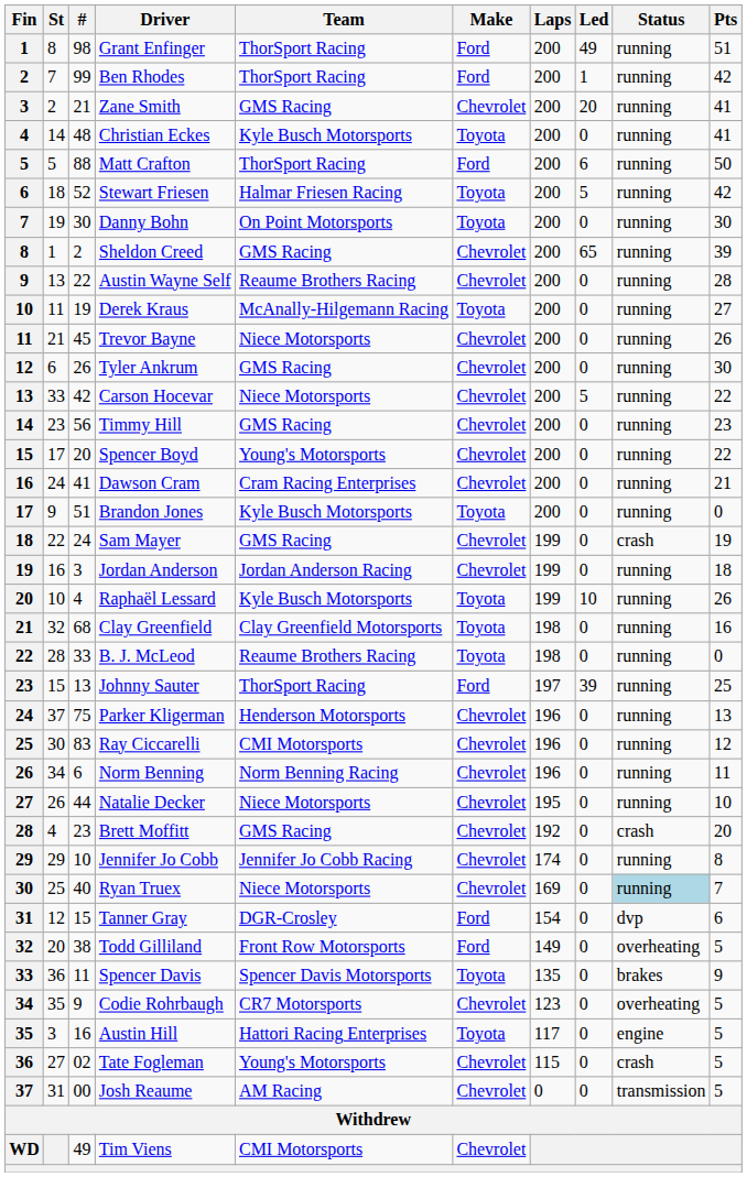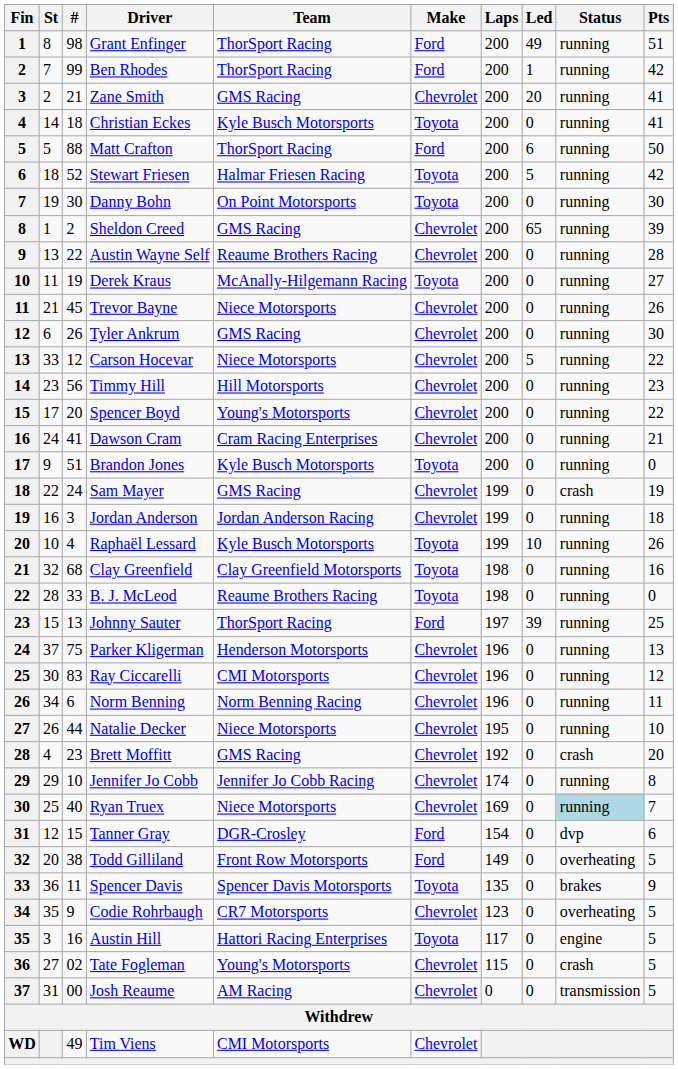 <table class="wikitable" style="font-size:95%">
 <tr>
 <th>Fin</th>
 <th>St</th>
 <th>#</th>
 <th>Driver</th>
 <th>Team</th>
 <th>Make</th>
 <th>Laps</th>
 <th>Led</th>
 <th>Status</th>
 <th>Pts</th>
 </tr>
 <tr>
 <th>1</th>
 <td>8</td>
 <td>98</td>
 <td><a href='#'>Grant Enfinger</a></td>
 <td><a href='#'>ThorSport Racing</a></td>
 <td><a href='#'>Ford</a></td>
 <td>200</td>
 <td>49</td>
 <td>running</td>
 <td>51</td>
 </tr>
 <tr>
 <th>2</th>
 <td>7</td>
 <td>99</td>
 <td><a href='#'>Ben Rhodes</a></td>
 <td><a href='#'>ThorSport Racing</a></td>
 <td><a href='#'>Ford</a></td>
 <td>200</td>
 <td>1</td>
 <td>running</td>
 <td>42</td>
 </tr>
 <tr>
 <th>3</th>
 <td>2</td>
 <td>21</td>
 <td><a href='#'>Zane Smith</a></td>
 <td><a href='#'>GMS Racing</a></td>
 <td><a href='#'>Chevrolet</a></td>
 <td>200</td>
 <td>20</td>
 <td>running</td>
 <td>41</td>
 </tr>
 <tr>
 <th>4</th>
 <td>14</td>
-<td>48</td>
+<td>18</td>
 <td><a href='#'>Christian Eckes</a></td>
 <td><a href='#'>Kyle Busch Motorsports</a></td>
 <td><a href='#'>Toyota</a></td>
 <td>200</td>
 <td>0</td>
 <td>running</td>
 <td>41</td>
 </tr>
 <tr>
 <th>5</th>
 <td>5</td>
 <td>88</td>
 <td><a href='#'>Matt Crafton</a></td>
 <td><a href='#'>ThorSport Racing</a></td>
 <td><a href='#'>Ford</a></td>
 <td>200</td>
 <td>6</td>
 <td>running</td>
 <td>50</td>
 </tr>
 <tr>
 <th>6</th>
 <td>18</td>
 <td>52</td>
 <td><a href='#'>Stewart Friesen</a></td>
 <td><a href='#'>Halmar Friesen Racing</a></td>
 <td><a href='#'>Toyota</a></td>
 <td>200</td>
 <td>5</td>
 <td>running</td>
 <td>42</td>
 </tr>
 <tr>
 <th>7</th>
 <td>19</td>
 <td>30</td>
 <td><a href='#'>Danny Bohn</a></td>
 <td><a href='#'>On Point Motorsports</a></td>
 <td><a href='#'>Toyota</a></td>
 <td>200</td>
 <td>0</td>
 <td>running</td>
 <td>30</td>
 </tr>
 <tr>
 <th>8</th>
 <td>1</td>
 <td>2</td>
 <td><a href='#'>Sheldon Creed</a></td>
 <td><a href='#'>GMS Racing</a></td>
 <td><a href='#'>Chevrolet</a></td>
 <td>200</td>
 <td>65</td>
 <td>running</td>
 <td>39</td>
 </tr>
 <tr>
 <th>9</th>
 <td>13</td>
 <td>22</td>
 <td><a href='#'>Austin Wayne Self</a></td>
 <td><a href='#'>Reaume Brothers Racing</a></td>
 <td><a href='#'>Chevrolet</a></td>
 <td>200</td>
 <td>0</td>
 <td>running</td>
 <td>28</td>
 </tr>
 <tr>
 <th>10</th>
 <td>11</td>
 <td>19</td>
 <td><a href='#'>Derek Kraus</a></td>
 <td><a href='#'>McAnally-Hilgemann Racing</a></td>
 <td><a href='#'>Toyota</a></td>
 <td>200</td>
 <td>0</td>
 <td>running</td>
 <td>27</td>
 </tr>
 <tr>
 <th>11</th>
 <td>21</td>
 <td>45</td>
 <td><a href='#'>Trevor Bayne</a></td>
 <td><a href='#'>Niece Motorsports</a></td>
 <td><a href='#'>Chevrolet</a></td>
 <td>200</td>
 <td>0</td>
 <td>running</td>
 <td>26</td>
 </tr>
 <tr>
 <th>12</th>
 <td>6</td>
 <td>26</td>
 <td><a href='#'>Tyler Ankrum</a></td>
 <td><a href='#'>GMS Racing</a></td>
 <td><a href='#'>Chevrolet</a></td>
 <td>200</td>
 <td>0</td>
 <td>running</td>
 <td>30</td>
 </tr>
 <tr>
 <th>13</th>
 <td>33</td>
-<td>42</td>
+<td>12</td>
 <td><a href='#'>Carson Hocevar</a></td>
 <td><a href='#'>Niece Motorsports</a></td>
 <td><a href='#'>Chevrolet</a></td>
 <td>200</td>
 <td>5</td>
 <td>running</td>
 <td>22</td>
 </tr>
 <tr>
 <th>14</th>
 <td>23</td>
 <td>56</td>
 <td><a href='#'>Timmy Hill</a></td>
-<td><a href='#'>GMS Racing</a></td>
+<td><a href='#'>Hill Motorsports</a></td>
 <td><a href='#'>Chevrolet</a></td>
 <td>200</td>
 <td>0</td>
 <td>running</td>
 <td>23</td>
 </tr>
 <tr>
 <th>15</th>
 <td>17</td>
 <td>20</td>
 <td><a href='#'>Spencer Boyd</a></td>
 <td><a href='#'>Young's Motorsports</a></td>
 <td><a href='#'>Chevrolet</a></td>
 <td>200</td>
 <td>0</td>
 <td>running</td>
 <td>22</td>
 </tr>
 <tr>
 <th>16</th>
 <td>24</td>
 <td>41</td>
 <td><a href='#'>Dawson Cram</a></td>
 <td><a href='#'>Cram Racing Enterprises</a></td>
 <td><a href='#'>Chevrolet</a></td>
 <td>200</td>
 <td>0</td>
 <td>running</td>
 <td>21</td>
 </tr>
 <tr>
 <th>17</th>
 <td>9</td>
 <td>51</td>
 <td><a href='#'>Brandon Jones</a></td>
 <td><a href='#'>Kyle Busch Motorsports</a></td>
 <td><a href='#'>Toyota</a></td>
 <td>200</td>
 <td>0</td>
 <td>running</td>
 <td>0</td>
 </tr>
 <tr>
 <th>18</th>
 <td>22</td>
 <td>24</td>
 <td><a href='#'>Sam Mayer</a></td>
 <td><a href='#'>GMS Racing</a></td>
 <td><a href='#'>Chevrolet</a></td>
 <td>199</td>
 <td>0</td>
 <td>crash</td>
 <td>19</td>
 </tr>
 <tr>
 <th>19</th>
 <td>16</td>
 <td>3</td>
 <td><a href='#'>Jordan Anderson</a></td>
 <td><a href='#'>Jordan Anderson Racing</a></td>
 <td><a href='#'>Chevrolet</a></td>
 <td>199</td>
 <td>0</td>
 <td>running</td>
 <td>18</td>
 </tr>
 <tr>
 <th>20</th>
 <td>10</td>
 <td>4</td>
 <td><a href='#'>Raphaël Lessard</a></td>
 <td><a href='#'>Kyle Busch Motorsports</a></td>
 <td><a href='#'>Toyota</a></td>
 <td>199</td>
 <td>10</td>
 <td>running</td>
 <td>26</td>
 </tr>
 <tr>
 <th>21</th>
 <td>32</td>
 <td>68</td>
 <td><a href='#'>Clay Greenfield</a></td>
 <td><a href='#'>Clay Greenfield Motorsports</a></td>
 <td><a href='#'>Toyota</a></td>
 <td>198</td>
 <td>0</td>
 <td>running</td>
 <td>16</td>
 </tr>
 <tr>
 <th>22</th>
 <td>28</td>
 <td>33</td>
 <td><a href='#'>B. J. McLeod</a></td>
 <td><a href='#'>Reaume Brothers Racing</a></td>
 <td><a href='#'>Toyota</a></td>
 <td>198</td>
 <td>0</td>
 <td>running</td>
 <td>0</td>
 </tr>
 <tr>
 <th>23</th>
 <td>15</td>
 <td>13</td>
 <td><a href='#'>Johnny Sauter</a></td>
 <td><a href='#'>ThorSport Racing</a></td>
 <td><a href='#'>Ford</a></td>
 <td>197</td>
 <td>39</td>
 <td>running</td>
 <td>25</td>
 </tr>
 <tr>
 <th>24</th>
 <td>37</td>
 <td>75</td>
 <td><a href='#'>Parker Kligerman</a></td>
 <td><a href='#'>Henderson Motorsports</a></td>
 <td><a href='#'>Chevrolet</a></td>
 <td>196</td>
 <td>0</td>
 <td>running</td>
 <td>13</td>
 </tr>
 <tr>
 <th>25</th>
 <td>30</td>
 <td>83</td>
 <td><a href='#'>Ray Ciccarelli</a></td>
 <td><a href='#'>CMI Motorsports</a></td>
 <td><a href='#'>Chevrolet</a></td>
 <td>196</td>
 <td>0</td>
 <td>running</td>
 <td>12</td>
 </tr>
 <tr>
 <th>26</th>
 <td>34</td>
 <td>6</td>
 <td><a href='#'>Norm Benning</a></td>
 <td><a href='#'>Norm Benning Racing</a></td>
 <td><a href='#'>Chevrolet</a></td>
 <td>196</td>
 <td>0</td>
 <td>running</td>
 <td>11</td>
 </tr>
 <tr>
 <th>27</th>
 <td>26</td>
 <td>44</td>
 <td><a href='#'>Natalie Decker</a></td>
 <td><a href='#'>Niece Motorsports</a></td>
 <td><a href='#'>Chevrolet</a></td>
 <td>195</td>
 <td>0</td>
 <td>running</td>
 <td>10</td>
 </tr>
 <tr>
 <th>28</th>
 <td>4</td>
 <td>23</td>
 <td><a href='#'>Brett Moffitt</a></td>
 <td><a href='#'>GMS Racing</a></td>
 <td><a href='#'>Chevrolet</a></td>
 <td>192</td>
 <td>0</td>
 <td>crash</td>
 <td>20</td>
 </tr>
 <tr>
 <th>29</th>
 <td>29</td>
 <td>10</td>
 <td><a href='#'>Jennifer Jo Cobb</a></td>
 <td><a href='#'>Jennifer Jo Cobb Racing</a></td>
 <td><a href='#'>Chevrolet</a></td>
 <td>174</td>
 <td>0</td>
 <td>running</td>
 <td>8</td>
 </tr>
 <tr>
 <th>30</th>
 <td>25</td>
 <td>40</td>
 <td><a href='#'>Ryan Truex</a></td>
 <td><a href='#'>Niece Motorsports</a></td>
 <td><a href='#'>Chevrolet</a></td>
 <td>169</td>
 <td>0</td>
 <td style="background: lightblue;">running</td>
 <td>7</td>
 </tr>
 <tr>
 <th>31</th>
 <td>12</td>
 <td>15</td>
 <td><a href='#'>Tanner Gray</a></td>
 <td><a href='#'>DGR-Crosley</a></td>
 <td><a href='#'>Ford</a></td>
 <td>154</td>
 <td>0</td>
 <td>dvp</td>
 <td>6</td>
 </tr>
 <tr>
 <th>32</th>
 <td>20</td>
 <td>38</td>
 <td><a href='#'>Todd Gilliland</a></td>
 <td><a href='#'>Front Row Motorsports</a></td>
 <td><a href='#'>Ford</a></td>
 <td>149</td>
 <td>0</td>
 <td>overheating</td>
 <td>5</td>
 </tr>
 <tr>
 <th>33</th>
 <td>36</td>
 <td>11</td>
 <td><a href='#'>Spencer Davis</a></td>
 <td><a href='#'>Spencer Davis Motorsports</a></td>
 <td><a href='#'>Toyota</a></td>
 <td>135</td>
 <td>0</td>
 <td>brakes</td>
 <td>9</td>
 </tr>
 <tr>
 <th>34</th>
 <td>35</td>
 <td>9</td>
 <td><a href='#'>Codie Rohrbaugh</a></td>
 <td><a href='#'>CR7 Motorsports</a></td>
 <td><a href='#'>Chevrolet</a></td>
 <td>123</td>
 <td>0</td>
 <td>overheating</td>
 <td>5</td>
 </tr>
 <tr>
 <th>35</th>
 <td>3</td>
 <td>16</td>
 <td><a href='#'>Austin Hill</a></td>
 <td><a href='#'>Hattori Racing Enterprises</a></td>
 <td><a href='#'>Toyota</a></td>
 <td>117</td>
 <td>0</td>
 <td>engine</td>
 <td>5</td>
 </tr>
 <tr>
 <th>36</th>
 <td>27</td>
 <td>02</td>
 <td><a href='#'>Tate Fogleman</a></td>
 <td><a href='#'>Young's Motorsports</a></td>
 <td><a href='#'>Chevrolet</a></td>
 <td>115</td>
 <td>0</td>
 <td>crash</td>
 <td>5</td>
 </tr>
 <tr>
 <th>37</th>
 <td>31</td>
 <td>00</td>
 <td><a href='#'>Josh Reaume</a></td>
 <td><a href='#'>AM Racing</a></td>
 <td><a href='#'>Chevrolet</a></td>
 <td>0</td>
 <td>0</td>
 <td>transmission</td>
 <td>5</td>
 </tr>
 <tr>
 <th colspan="10">Withdrew</th>
 </tr>
 <tr>
 <th>WD</th>
 <th></th>
 <td>49</td>
 <td><a href='#'>Tim Viens</a></td>
 <td><a href='#'>CMI Motorsports</a></td>
 <td><a href='#'>Chevrolet</a></td>
 <th colspan="4"></th>
 </tr>
 <tr>
 <th colspan="10"></th>
 </tr>
 </table>
